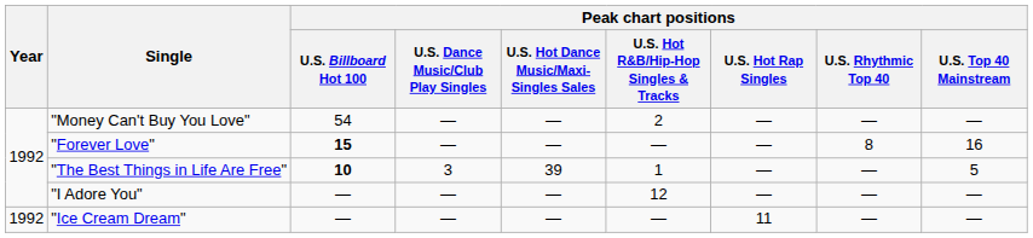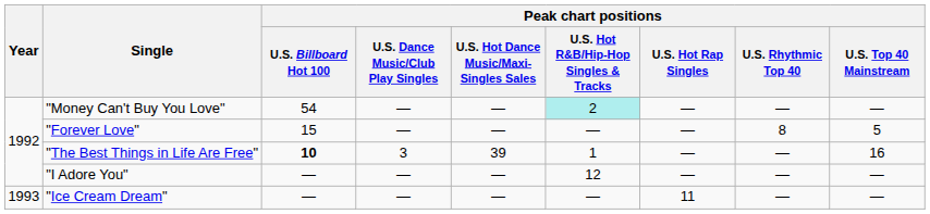 <table class="wikitable">
 <tr>
 <th rowspan="2">Year</th>
 <th rowspan="2">Single</th>
 <th colspan="7">Peak chart positions</th>
 </tr>
 <tr>
 <th width="100"><small>U.S. <a href='#'><em>Billboard</em> Hot 100</a></small></th>
 <th width="100"><small>U.S. <a href='#'>Dance Music/Club Play Singles</a></small></th>
 <th width="100"><small>U.S. <a href='#'>Hot Dance Music/Maxi-Singles Sales</a></small></th>
 <th width="100"><small>U.S. <a href='#'>Hot R&B/Hip-Hop Singles & Tracks</a></small></th>
 <th width="100"><small>U.S. <a href='#'>Hot Rap Singles</a></small></th>
 <th width="100"><small>U.S. <a href='#'>Rhythmic Top 40</a></small></th>
 <th width="100"><small>U.S. <a href='#'>Top 40 Mainstream</a></small></th>
 </tr>
 <tr>
 <td align="center" rowspan="4">1992</td>
 <td align="left">"Money Can't Buy You Love"</td>
 <td align="center">54</td>
 <td align="center">—</td>
 <td align="center">—</td>
-<td align="center">2</td>
+<td align="center" style="background: paleturquoise;">2</td>
 <td align="center">—</td>
 <td align="center">—</td>
 <td align="center">—</td>
 </tr>
 <tr>
 <td align="left">"<a href='#'>Forever Love</a>"</td>
-<td align="center"><strong>15</strong></td>
+<td align="center">15</td>
 <td align="center">—</td>
 <td align="center">—</td>
 <td align="center">—</td>
 <td align="center">—</td>
 <td align="center">8</td>
-<td align="center">16</td>
+<td align="center">5</td>
 </tr>
 <tr>
 <td align="left">"<a href='#'>The Best Things in Life Are Free</a>"</td>
 <td align="center"><strong>10</strong></td>
 <td align="center">3</td>
 <td align="center">39</td>
 <td align="center">1</td>
 <td align="center">—</td>
 <td align="center">—</td>
-<td align="center">5</td>
+<td align="center">16</td>
 </tr>
 <tr>
 <td align="left">"I Adore You"</td>
 <td align="center">—</td>
 <td align="center">—</td>
 <td align="center">—</td>
 <td align="center">12</td>
 <td align="center">—</td>
 <td align="center">—</td>
 <td align="center">—</td>
 </tr>
 <tr>
-<td align="center">1992</td>
+<td align="center">1993</td>
 <td align="left">"<a href='#'>Ice Cream Dream</a>"</td>
 <td align="center">—</td>
 <td align="center">—</td>
 <td align="center">—</td>
 <td align="center">—</td>
 <td align="center">11</td>
 <td align="center">—</td>
 <td align="center">—</td>
 </tr>
 </table>
